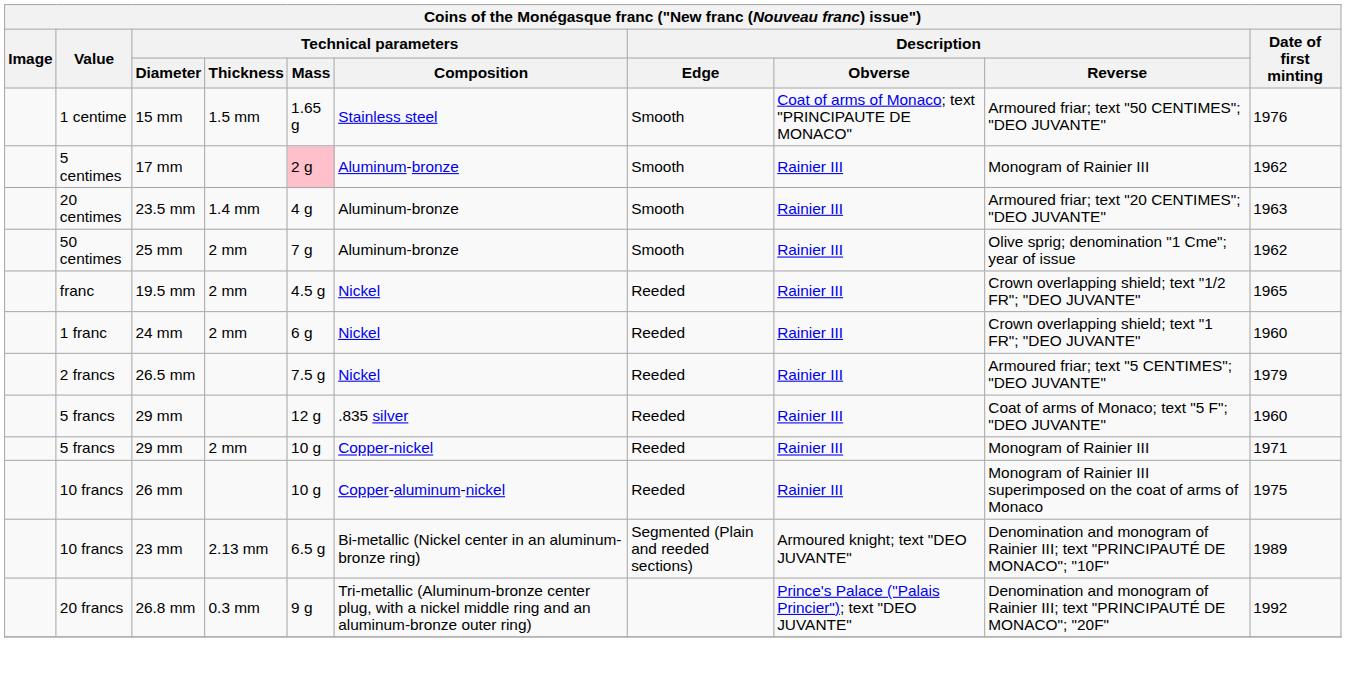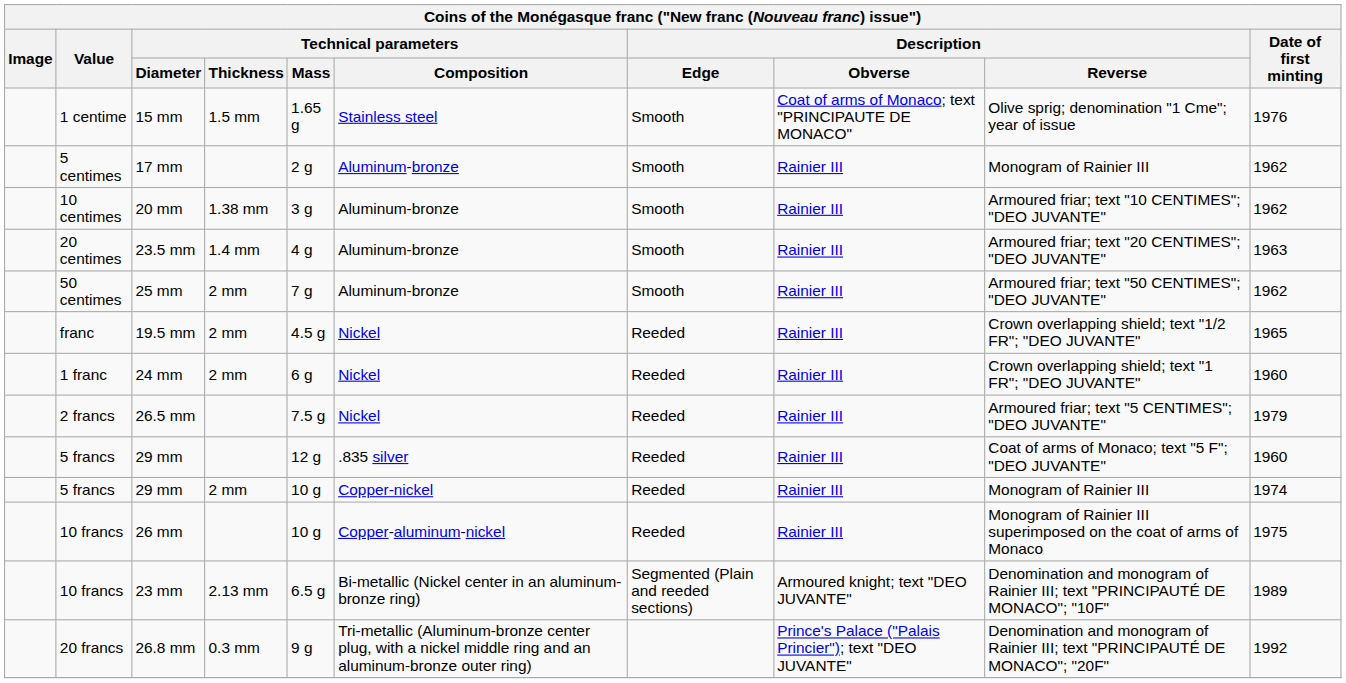 <table class="wikitable" style="font-size: 90%">
 <tr>
 <th colspan="10">Coins of the Monégasque franc ("New franc (<em>Nouveau franc</em>) issue")</th>
 </tr>
 <tr>
 <th rowspan="2">Image</th>
 <th rowspan="2">Value</th>
 <th colspan="4">Technical parameters</th>
 <th colspan="3">Description</th>
 <th rowspan="2">Date of first minting</th>
 </tr>
 <tr>
 <th>Diameter</th>
 <th>Thickness</th>
 <th>Mass</th>
 <th>Composition</th>
 <th>Edge</th>
 <th>Obverse</th>
 <th>Reverse</th>
 </tr>
 <tr>
 <td></td>
 <td>1 centime</td>
 <td>15 mm</td>
 <td>1.5 mm</td>
 <td>1.65 g</td>
 <td><a href='#'>Stainless steel</a></td>
 <td>Smooth</td>
 <td><a href='#'>Coat of arms of Monaco</a>; text "PRINCIPAUTE DE MONACO"</td>
-<td>Armoured friar; text "50 CENTIMES"; "DEO JUVANTE"</td>
+<td>Olive sprig; denomination "1 Cme"; year of issue</td>
 <td>1976</td>
 </tr>
 <tr>
 <td></td>
 <td>5 centimes</td>
 <td>17 mm</td>
 <td></td>
-<td style="background: pink;">2 g</td>
+<td>2 g</td>
 <td><a href='#'>Aluminum</a>-<a href='#'>bronze</a></td>
 <td>Smooth</td>
 <td><a href='#'>Rainier III</a></td>
 <td>Monogram of Rainier III</td>
+<td>1962</td>
+</tr>
+<tr>
+<td></td>
+<td>10 centimes</td>
+<td>20 mm</td>
+<td>1.38 mm</td>
+<td>3 g</td>
+<td>Aluminum-bronze</td>
+<td>Smooth</td>
+<td><a href='#'>Rainier III</a></td>
+<td>Armoured friar; text "10 CENTIMES"; "DEO JUVANTE"</td>
 <td>1962</td>
 </tr>
 <tr>
 <td></td>
 <td>20 centimes</td>
 <td>23.5 mm</td>
 <td>1.4 mm</td>
 <td>4 g</td>
 <td>Aluminum-bronze</td>
 <td>Smooth</td>
 <td><a href='#'>Rainier III</a></td>
 <td>Armoured friar; text "20 CENTIMES"; "DEO JUVANTE"</td>
 <td>1963</td>
 </tr>
 <tr>
 <td></td>
 <td>50 centimes</td>
 <td>25 mm</td>
 <td>2 mm</td>
 <td>7 g</td>
 <td>Aluminum-bronze</td>
 <td>Smooth</td>
 <td><a href='#'>Rainier III</a></td>
-<td>Olive sprig; denomination "1 Cme"; year of issue</td>
+<td>Armoured friar; text "50 CENTIMES"; "DEO JUVANTE"</td>
 <td>1962</td>
 </tr>
 <tr>
 <td></td>
 <td> franc</td>
 <td>19.5 mm</td>
 <td>2 mm</td>
 <td>4.5 g</td>
 <td><a href='#'>Nickel</a></td>
 <td>Reeded</td>
 <td><a href='#'>Rainier III</a></td>
 <td>Crown overlapping shield; text "1/2 FR"; "DEO JUVANTE"</td>
 <td>1965</td>
 </tr>
 <tr>
 <td></td>
 <td>1 franc</td>
 <td>24 mm</td>
 <td>2 mm</td>
 <td>6 g</td>
 <td><a href='#'>Nickel</a></td>
 <td>Reeded</td>
 <td><a href='#'>Rainier III</a></td>
 <td>Crown overlapping shield; text "1 FR"; "DEO JUVANTE"</td>
 <td>1960</td>
 </tr>
 <tr>
 <td></td>
 <td>2 francs</td>
 <td>26.5 mm</td>
 <td></td>
 <td>7.5 g</td>
 <td><a href='#'>Nickel</a></td>
 <td>Reeded</td>
 <td><a href='#'>Rainier III</a></td>
 <td>Armoured friar; text "5 CENTIMES"; "DEO JUVANTE"</td>
 <td>1979</td>
 </tr>
 <tr>
 <td></td>
 <td>5 francs</td>
 <td>29 mm</td>
 <td></td>
 <td>12 g</td>
 <td>.835 <a href='#'>silver</a></td>
 <td>Reeded</td>
 <td><a href='#'>Rainier III</a></td>
 <td>Coat of arms of Monaco; text "5 F"; "DEO JUVANTE"</td>
 <td>1960</td>
 </tr>
 <tr>
 <td></td>
 <td>5 francs</td>
 <td>29 mm</td>
 <td>2 mm</td>
 <td>10 g</td>
 <td><a href='#'>Copper-nickel</a></td>
 <td>Reeded</td>
 <td><a href='#'>Rainier III</a></td>
 <td>Monogram of Rainier III</td>
-<td>1971</td>
+<td>1974</td>
 </tr>
 <tr>
 <td></td>
 <td>10 francs</td>
 <td>26 mm</td>
 <td></td>
 <td>10 g</td>
 <td><a href='#'>Copper</a>-<a href='#'>aluminum</a>-<a href='#'>nickel</a></td>
 <td>Reeded</td>
 <td><a href='#'>Rainier III</a></td>
 <td>Monogram of Rainier III superimposed on the coat of arms of Monaco</td>
 <td>1975</td>
 </tr>
 <tr>
 <td></td>
 <td>10 francs</td>
 <td>23 mm</td>
 <td>2.13 mm</td>
 <td>6.5 g</td>
 <td>Bi-metallic (Nickel center in an aluminum-bronze ring)</td>
 <td>Segmented (Plain and reeded sections)</td>
 <td>Armoured knight; text "DEO JUVANTE"</td>
 <td>Denomination and monogram of Rainier III; text "PRINCIPAUTÉ DE MONACO"; "10F"</td>
 <td>1989</td>
 </tr>
 <tr>
 <td></td>
 <td>20 francs</td>
 <td>26.8 mm</td>
 <td>0.3 mm</td>
 <td>9 g</td>
 <td>Tri-metallic (Aluminum-bronze center plug, with a nickel middle ring and an aluminum-bronze outer ring)</td>
 <td></td>
 <td><a href='#'>Prince's Palace ("Palais Princier")</a>; text "DEO JUVANTE"</td>
 <td>Denomination and monogram of Rainier III; text "PRINCIPAUTÉ DE MONACO"; "20F"</td>
 <td>1992</td>
 </tr>
 <tr>
 </tr>
 </table>
